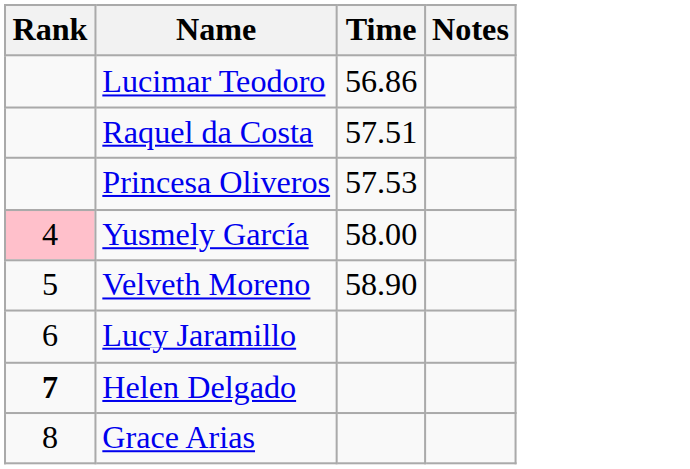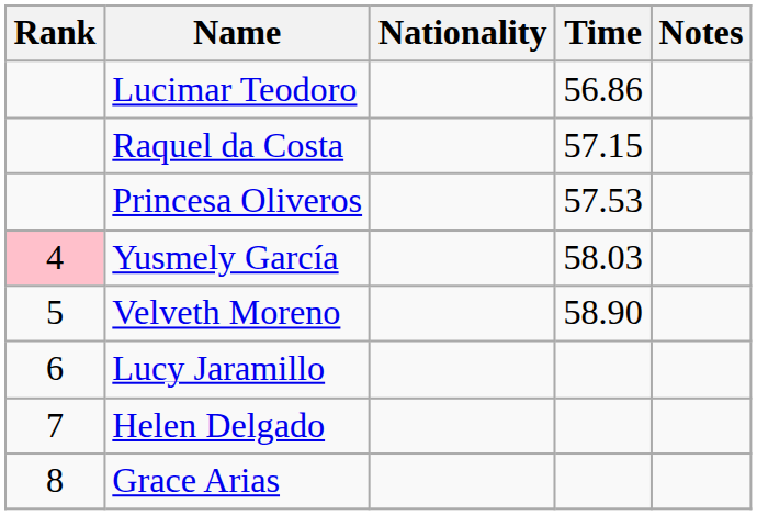 <table class="wikitable sortable" style="text-align:center">
 <tr>
 <th>Rank</th>
 <th>Name</th>
+<th>Nationality</th>
 <th>Time</th>
 <th>Notes</th>
 </tr>
 <tr>
 <td></td>
 <td align=left><a href='#'>Lucimar Teodoro</a></td>
+<td align=left></td>
 <td>56.86</td>
 <td></td>
 </tr>
 <tr>
 <td></td>
 <td align=left><a href='#'>Raquel da Costa</a></td>
-<td>57.51</td>
+<td align=left></td>
+<td>57.15</td>
 <td></td>
 </tr>
 <tr>
 <td></td>
 <td align=left><a href='#'>Princesa Oliveros</a></td>
+<td align=left></td>
 <td>57.53</td>
 <td></td>
 </tr>
 <tr>
 <td style="background: pink;">4</td>
 <td align=left><a href='#'>Yusmely García</a></td>
-<td>58.00</td>
+<td align=left></td>
+<td>58.03</td>
 <td></td>
 </tr>
 <tr>
 <td>5</td>
 <td align=left><a href='#'>Velveth Moreno</a></td>
+<td align=left></td>
 <td>58.90</td>
 <td></td>
 </tr>
 <tr>
 <td>6</td>
 <td align=left><a href='#'>Lucy Jaramillo</a></td>
+<td align=left></td>
 <td></td>
 <td></td>
 </tr>
 <tr>
-<td><strong>7</strong></td>
+<td>7</td>
 <td align=left><a href='#'>Helen Delgado</a></td>
+<td align=left></td>
 <td></td>
 <td></td>
 </tr>
 <tr>
 <td>8</td>
 <td align=left><a href='#'>Grace Arias</a></td>
+<td align=left></td>
 <td></td>
 <td></td>
 </tr>
 </table>
